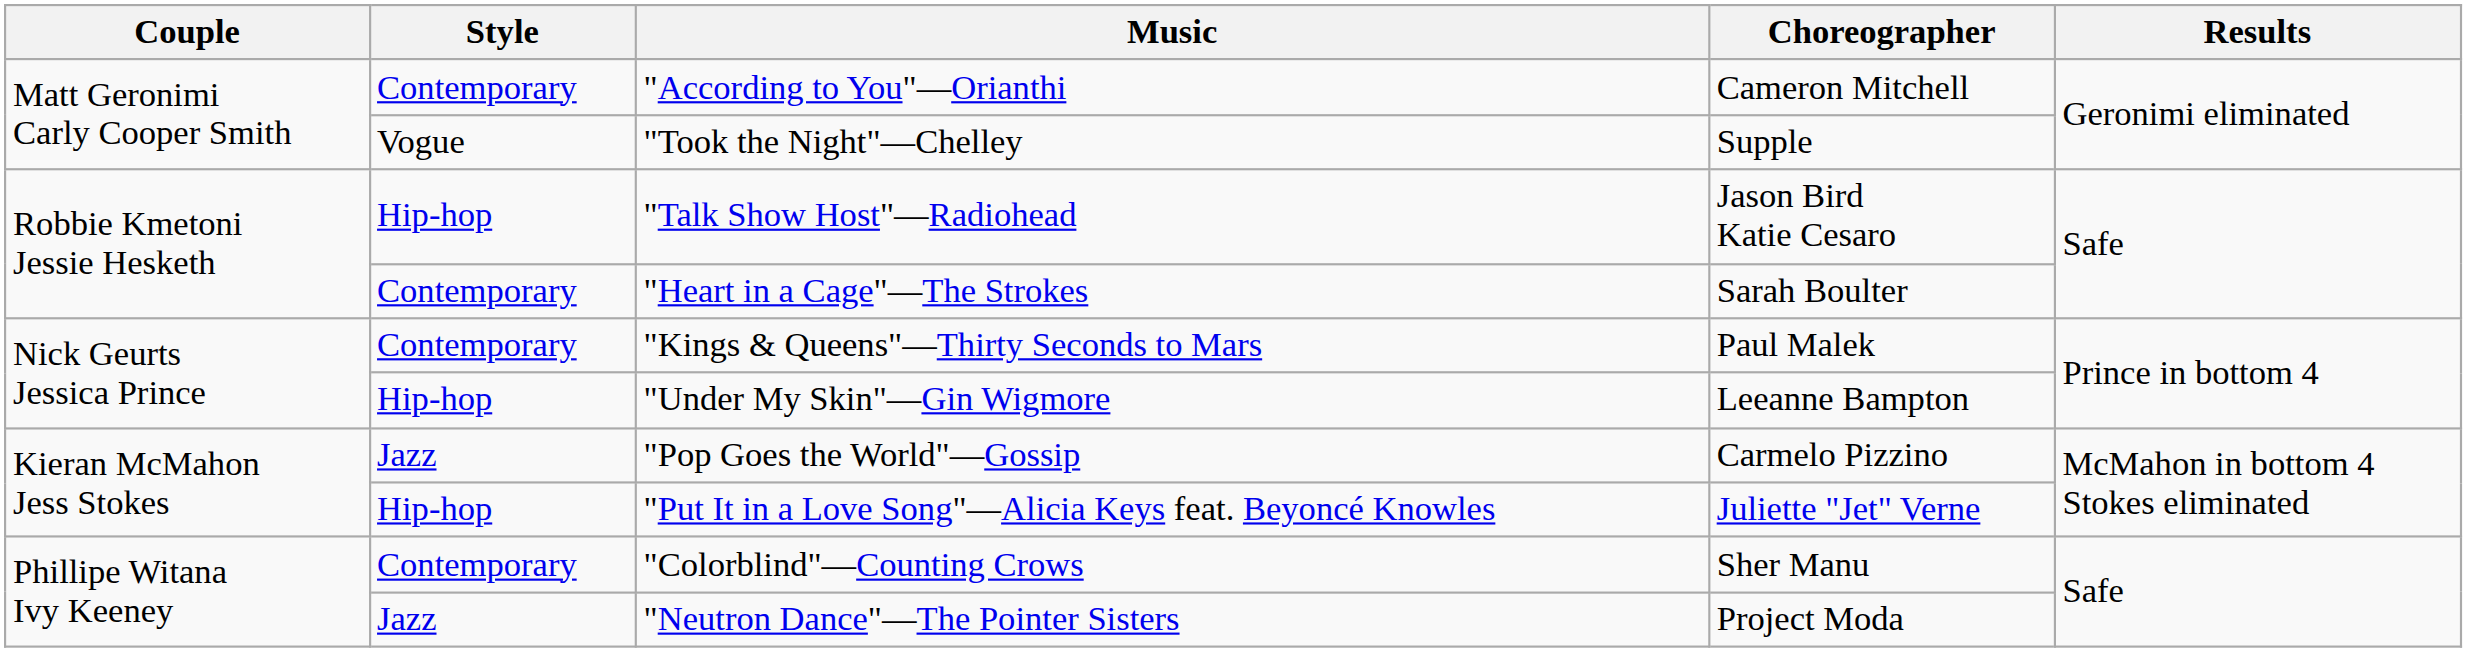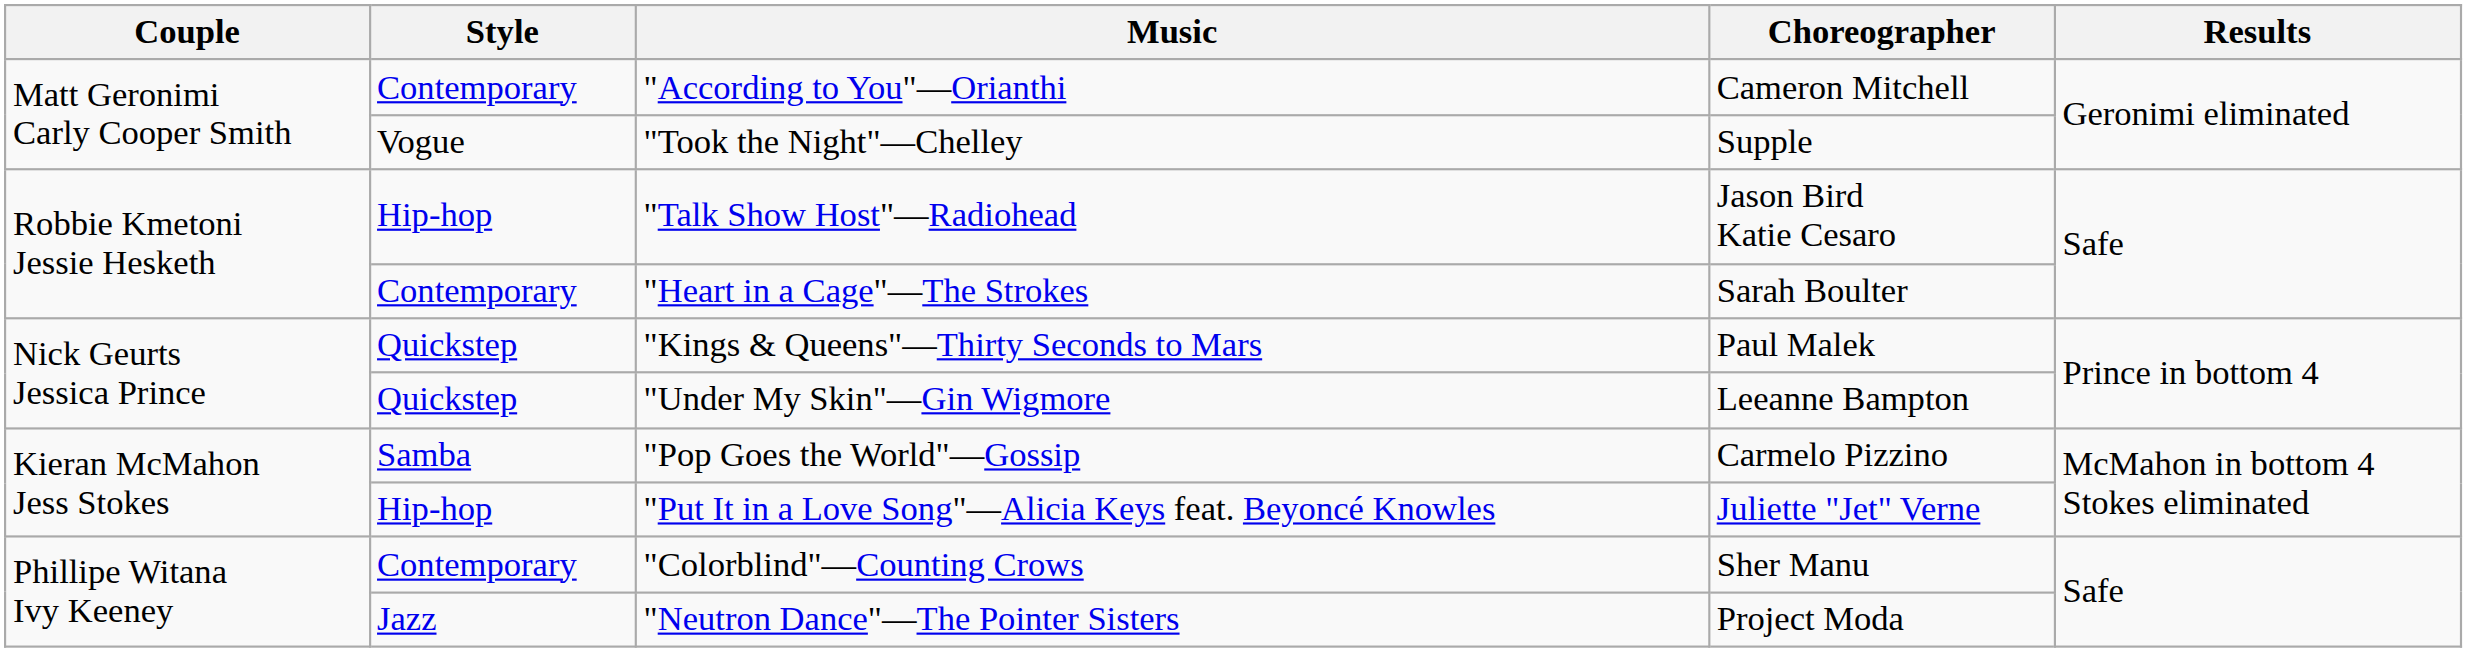 <table class="wikitable" width="90%">
 <tr>
 <th>Couple</th>
 <th>Style</th>
 <th>Music</th>
 <th>Choreographer</th>
 <th>Results</th>
 </tr>
 <tr>
 <td rowspan="2">Matt Geronimi<br>Carly Cooper Smith</td>
 <td><a href='#'>Contemporary</a></td>
 <td>"<a href='#'>According to You</a>"—<a href='#'>Orianthi</a></td>
 <td>Cameron Mitchell</td>
 <td rowspan="2">Geronimi eliminated</td>
 </tr>
 <tr>
 <td>Vogue</td>
 <td>"Took the Night"—Chelley</td>
 <td>Supple</td>
 </tr>
 <tr>
 <td rowspan="2">Robbie Kmetoni <br> Jessie Hesketh</td>
 <td><a href='#'>Hip-hop</a></td>
 <td>"<a href='#'>Talk Show Host</a>"—<a href='#'>Radiohead</a></td>
 <td>Jason Bird<br>Katie Cesaro</td>
 <td rowspan="2">Safe</td>
 </tr>
 <tr>
 <td><a href='#'>Contemporary</a></td>
 <td>"<a href='#'>Heart in a Cage</a>"—<a href='#'>The Strokes</a></td>
 <td>Sarah Boulter</td>
 </tr>
 <tr>
 <td rowspan="2">Nick Geurts <br> Jessica Prince</td>
-<td><a href='#'>Contemporary</a></td>
+<td><a href='#'>Quickstep</a></td>
 <td>"Kings & Queens"—<a href='#'>Thirty Seconds to Mars</a></td>
 <td>Paul Malek</td>
 <td rowspan="2">Prince in bottom 4</td>
 </tr>
 <tr>
-<td><a href='#'>Hip-hop</a></td>
+<td><a href='#'>Quickstep</a></td>
 <td>"Under My Skin"—<a href='#'>Gin Wigmore</a></td>
 <td>Leeanne Bampton</td>
 </tr>
 <tr>
 <td rowspan="2">Kieran McMahon <br> Jess Stokes</td>
-<td><a href='#'>Jazz</a></td>
+<td><a href='#'>Samba</a></td>
 <td>"Pop Goes the World"—<a href='#'>Gossip</a></td>
 <td>Carmelo Pizzino</td>
 <td rowspan="2">McMahon in bottom 4<br>Stokes eliminated</td>
 </tr>
 <tr>
 <td><a href='#'>Hip-hop</a></td>
 <td>"<a href='#'>Put It in a Love Song</a>"—<a href='#'>Alicia Keys</a> feat. <a href='#'>Beyoncé Knowles</a></td>
 <td><a href='#'>Juliette "Jet" Verne</a></td>
 </tr>
 <tr>
 <td rowspan="2">Phillipe Witana <br> Ivy Keeney</td>
 <td><a href='#'>Contemporary</a></td>
 <td>"Colorblind"—<a href='#'>Counting Crows</a></td>
 <td>Sher Manu</td>
 <td rowspan="2">Safe</td>
 </tr>
 <tr>
 <td><a href='#'>Jazz</a></td>
 <td>"<a href='#'>Neutron Dance</a>"—<a href='#'>The Pointer Sisters</a></td>
 <td>Project Moda</td>
 </tr>
 </table>
